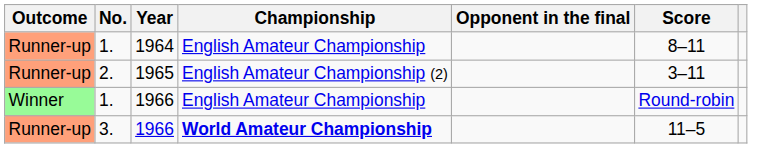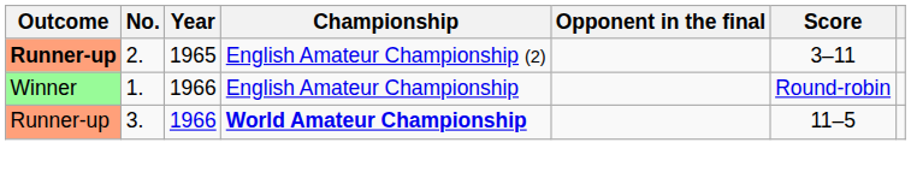 <table class="wikitable">
 <tr>
 <th scope="col">Outcome</th>
 <th scope="col">No.</th>
 <th scope="col">Year</th>
 <th scope="col">Championship</th>
 <th scope="col">Opponent in the final</th>
 <th scope="col">Score</th>
 <th scope="col" align="center" class=unsortable></th>
 </tr>
 <tr>
-<td style="background:#ffa07a;">Runner-up</td>
-<td>1.</td>
-<td>1964</td>
-<td><a href='#'>English Amateur Championship</a></td>
-<td></td>
-<td align="center">8–11</td>
-<td></td>
-</tr>
-<tr>
-<td style="background:#ffa07a;">Runner-up</td>
+<td style="background:#ffa07a;"><strong>Runner-up</strong></td>
 <td>2.</td>
 <td>1965</td>
 <td><a href='#'>English Amateur Championship</a> <small>(2)</small></td>
 <td></td>
 <td align="center">3–11</td>
 <td></td>
 </tr>
 <tr>
 <td style="background:#98FB98">Winner</td>
 <td>1.</td>
 <td>1966</td>
 <td><a href='#'>English Amateur Championship</a></td>
 <td></td>
 <td align="center"><a href='#'>Round-robin</a></td>
 <td></td>
 </tr>
 <tr>
 <td style="background:#ffa07a;">Runner-up</td>
 <td>3.</td>
 <td><a href='#'>1966</a></td>
 <td><strong><a href='#'>World Amateur Championship</a></strong></td>
 <td></td>
 <td align="center">11–5</td>
 <td></td>
 </tr>
 </table>
